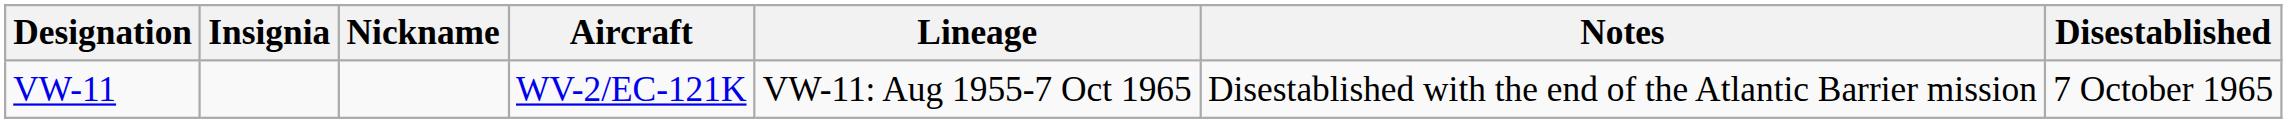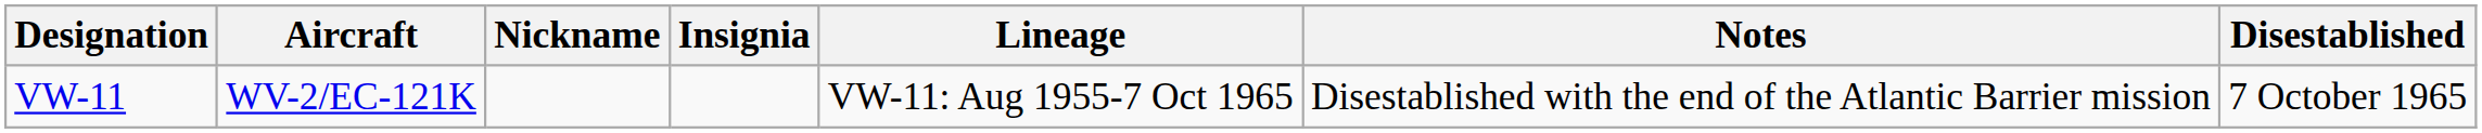 <table class="wikitable">
 <tr>
 <th>Designation</th>
+<th>Aircraft</th>
+<th>Nickname</th>
 <th>Insignia</th>
-<th>Nickname</th>
-<th>Aircraft</th>
 <th>Lineage</th>
 <th>Notes</th>
 <th>Disestablished</th>
 </tr>
 <tr>
 <td><a href='#'>VW-11</a></td>
+<td><a href='#'>WV-2/EC-121K</a></td>
 <td></td>
 <td></td>
-<td><a href='#'>WV-2/EC-121K</a></td>
 <td style="white-space: nowrap;">VW-11: Aug 1955-7 Oct 1965</td>
 <td>Disestablished with the end of the Atlantic Barrier mission</td>
 <td>7 October 1965</td>
 </tr>
 </table>
